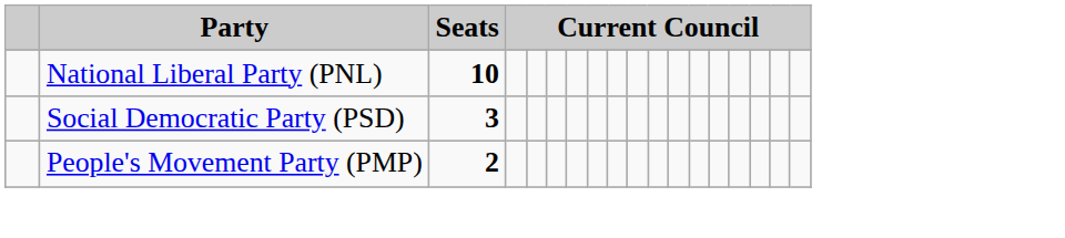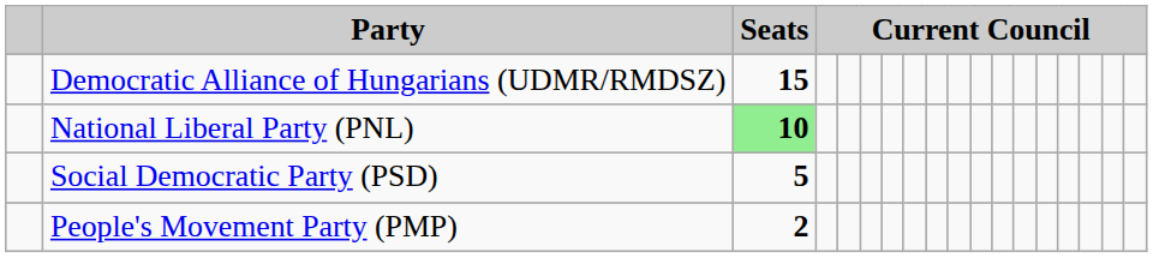 <table class="wikitable">
 <tr>
 <th style="background:#ccc">   </th>
 <th style="background:#ccc">Party</th>
 <th style="background:#ccc">Seats</th>
 <th style="background:#ccc" colspan="15">Current Council</th>
 </tr>
 <tr>
 <td>  </td>
+<td><a href='#'>Democratic Alliance of Hungarians</a> (UDMR/RMDSZ)</td>
+<td style="text-align: right"><strong>15</strong></td>
+<td>  </td>
+<td>  </td>
+<td>  </td>
+<td>  </td>
+<td>  </td>
+<td>  </td>
+<td>  </td>
+<td>  </td>
+<td>  </td>
+<td>  </td>
+<td>  </td>
+<td>  </td>
+<td>  </td>
+<td>  </td>
+<td>  </td>
+</tr>
+<tr>
+<td>  </td>
 <td><a href='#'>National Liberal Party</a> (PNL)</td>
-<td style="text-align: right"><strong>10</strong></td>
+<td style="background: lightgreen; text-align: right"><strong>10</strong></td>
 <td>  </td>
 <td>  </td>
 <td>  </td>
 <td>  </td>
 <td>  </td>
 <td>  </td>
 <td>  </td>
 <td>  </td>
 <td>  </td>
 <td>  </td>
 <td> </td>
 <td> </td>
 <td> </td>
 <td> </td>
 <td> </td>
 </tr>
 <tr>
 <td>  </td>
 <td><a href='#'>Social Democratic Party</a> (PSD)</td>
-<td style="text-align: right"><strong>3</strong></td>
+<td style="text-align: right"><strong>5</strong></td>
 <td>  </td>
 <td>  </td>
 <td>  </td>
 <td>  </td>
 <td>  </td>
 <td> </td>
 <td> </td>
 <td> </td>
 <td> </td>
 <td> </td>
 <td> </td>
 <td> </td>
 <td> </td>
 <td> </td>
 <td> </td>
 </tr>
 <tr>
 <td>  </td>
 <td><a href='#'>People's Movement Party</a> (PMP)</td>
 <td style="text-align: right"><strong>2</strong></td>
 <td>  </td>
 <td>  </td>
 <td> </td>
 <td> </td>
 <td> </td>
 <td> </td>
 <td> </td>
 <td> </td>
 <td> </td>
 <td> </td>
 <td> </td>
 <td> </td>
 <td> </td>
 <td> </td>
 <td> </td>
 </tr>
 </table>
